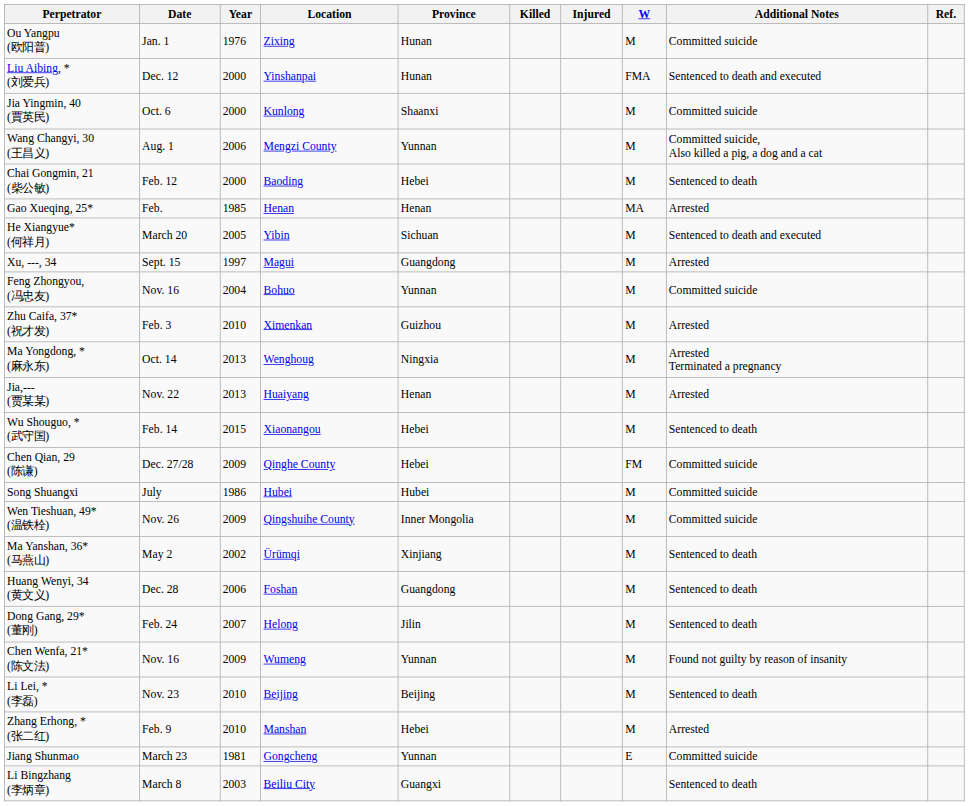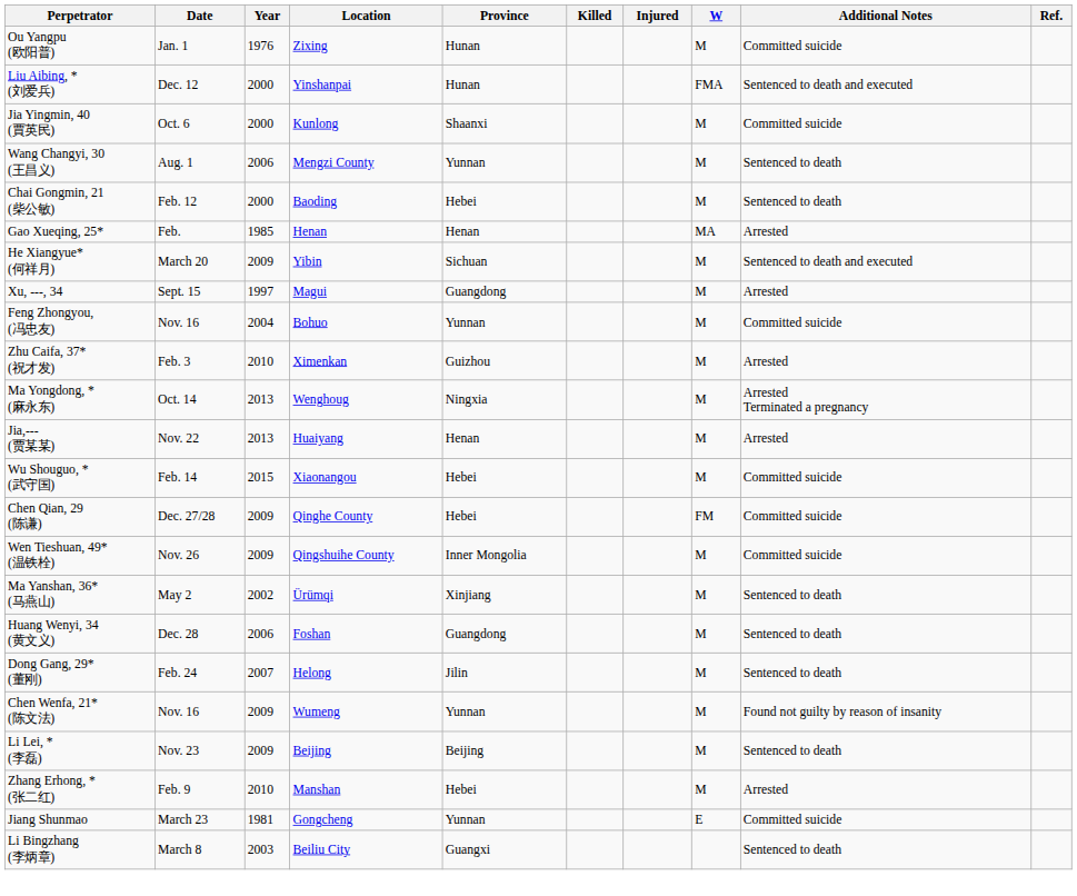 <table class="wikitable sortable" width="100%" style="font-size:96%;">
 <tr>
 <th>Perpetrator</th>
 <th>Date</th>
 <th>Year</th>
 <th>Location</th>
 <th>Province</th>
 <th>Killed</th>
 <th>Injured</th>
 <th><a href='#'>W</a></th>
 <th>Additional Notes</th>
 <th>Ref.</th>
 </tr>
 <tr>
 <td>Ou Yangpu<br>(欧阳普)</td>
 <td> Jan. 1</td>
 <td>1976</td>
 <td><a href='#'>Zixing</a></td>
 <td>Hunan</td>
 <td></td>
 <td></td>
 <td>M</td>
 <td>Committed suicide</td>
 <td> </td>
 </tr>
 <tr>
 <td><a href='#'>Liu Aibing</a>, *<br>(刘爱兵)</td>
 <td> Dec. 12</td>
 <td>2000</td>
 <td><a href='#'>Yinshanpai</a></td>
 <td>Hunan</td>
 <td></td>
 <td></td>
 <td>FMA</td>
 <td>Sentenced to death and executed</td>
 <td> </td>
 </tr>
 <tr>
 <td>Jia Yingmin, 40<br>(賈英民)</td>
 <td> Oct. 6</td>
 <td>2000</td>
 <td><a href='#'>Kunlong</a></td>
 <td>Shaanxi</td>
 <td></td>
 <td></td>
 <td>M</td>
 <td>Committed suicide</td>
 <td> </td>
 </tr>
 <tr>
 <td>Wang Changyi, 30<br>(王昌义)</td>
 <td> Aug. 1</td>
 <td>2006</td>
 <td><a href='#'>Mengzi County</a></td>
 <td>Yunnan</td>
 <td></td>
 <td></td>
 <td>M</td>
-<td>Committed suicide,<br>Also killed a pig, a dog and a cat</td>
+<td>Sentenced to death</td>
 <td> </td>
 </tr>
 <tr>
 <td>Chai Gongmin, 21<br>(柴公敏)</td>
 <td> Feb. 12</td>
 <td>2000</td>
 <td><a href='#'>Baoding</a></td>
 <td>Hebei</td>
 <td></td>
 <td></td>
 <td>M</td>
 <td>Sentenced to death</td>
 <td>  </td>
 </tr>
 <tr>
 <td>Gao Xueqing, 25*</td>
 <td> Feb.</td>
 <td>1985</td>
 <td><a href='#'>Henan</a></td>
 <td>Henan</td>
 <td></td>
 <td></td>
 <td>MA</td>
 <td>Arrested</td>
 <td> </td>
 </tr>
 <tr>
 <td>He Xiangyue*<br>(何祥月)</td>
 <td> March 20</td>
-<td>2005</td>
+<td>2009</td>
 <td><a href='#'>Yibin</a></td>
 <td>Sichuan</td>
 <td></td>
 <td></td>
 <td>M</td>
 <td>Sentenced to death and executed</td>
 <td> </td>
 </tr>
 <tr>
 <td>Xu, ---, 34</td>
 <td> Sept. 15</td>
 <td>1997</td>
 <td><a href='#'>Magui</a></td>
 <td>Guangdong</td>
 <td></td>
 <td></td>
 <td>M</td>
 <td>Arrested</td>
 <td> </td>
 </tr>
 <tr>
 <td>Feng Zhongyou, <br>(冯忠友)</td>
 <td> Nov. 16</td>
 <td>2004</td>
 <td><a href='#'>Bohuo</a></td>
 <td>Yunnan</td>
 <td></td>
 <td></td>
 <td>M</td>
 <td>Committed suicide</td>
 <td> </td>
 </tr>
 <tr>
 <td>Zhu Caifa, 37*<br>(祝才发)</td>
 <td> Feb. 3</td>
 <td>2010</td>
 <td><a href='#'>Ximenkan</a></td>
 <td>Guizhou</td>
 <td></td>
 <td></td>
 <td>M</td>
 <td>Arrested</td>
 <td> </td>
 </tr>
 <tr>
 <td>Ma Yongdong, *<br>(麻永东)</td>
 <td> Oct. 14</td>
 <td>2013</td>
 <td><a href='#'>Wenghoug</a></td>
 <td>Ningxia</td>
 <td></td>
 <td></td>
 <td>M</td>
 <td>Arrested<br>Terminated a pregnancy</td>
 <td></td>
 </tr>
 <tr>
 <td>Jia,---<br>(贾某某)</td>
 <td> Nov. 22</td>
 <td>2013</td>
 <td><a href='#'>Huaiyang</a></td>
 <td>Henan</td>
 <td></td>
 <td></td>
 <td>M</td>
 <td>Arrested</td>
 <td> </td>
 </tr>
 <tr>
 <td>Wu Shouguo, *<br>(武守国)</td>
 <td> Feb. 14</td>
 <td>2015</td>
 <td><a href='#'>Xiaonangou</a></td>
 <td>Hebei</td>
 <td></td>
 <td></td>
 <td>M</td>
-<td>Sentenced to death</td>
+<td>Committed suicide</td>
 <td></td>
 </tr>
 <tr>
 <td>Chen Qian, 29<br>(陈谦)</td>
 <td> Dec. 27/28</td>
 <td>2009</td>
 <td><a href='#'>Qinghe County</a></td>
 <td>Hebei</td>
 <td></td>
 <td></td>
 <td>FM</td>
-<td>Committed suicide</td>
-<td> </td>
-</tr>
-<tr>
-<td>Song Shuangxi</td>
-<td> July</td>
-<td>1986</td>
-<td><a href='#'>Hubei</a></td>
-<td>Hubei</td>
-<td></td>
-<td></td>
-<td>M</td>
 <td>Committed suicide</td>
 <td> </td>
 </tr>
 <tr>
 <td>Wen Tieshuan, 49*<br>(温铁栓)</td>
 <td> Nov. 26</td>
 <td>2009</td>
 <td><a href='#'>Qingshuihe County</a></td>
 <td>Inner Mongolia</td>
 <td></td>
 <td></td>
 <td>M</td>
 <td>Committed suicide</td>
 <td> </td>
 </tr>
 <tr>
 <td>Ma Yanshan, 36*<br>(马燕山)</td>
 <td> May 2</td>
 <td>2002</td>
 <td> <a href='#'>Ürümqi</a></td>
 <td>Xinjiang</td>
 <td></td>
 <td></td>
 <td>M</td>
 <td>Sentenced to death</td>
 <td> </td>
 </tr>
 <tr>
 <td>Huang Wenyi, 34<br>(黄文义)</td>
 <td> Dec. 28</td>
 <td>2006</td>
 <td><a href='#'>Foshan</a></td>
 <td>Guangdong</td>
 <td></td>
 <td></td>
 <td>M</td>
 <td>Sentenced to death</td>
 <td> </td>
 </tr>
 <tr>
 <td>Dong Gang, 29*<br>(董刚)</td>
 <td> Feb. 24</td>
 <td>2007</td>
 <td><a href='#'>Helong</a></td>
 <td>Jilin</td>
 <td></td>
 <td></td>
 <td>M</td>
 <td>Sentenced to death</td>
 <td> </td>
 </tr>
 <tr>
 <td>Chen Wenfa, 21*<br>(陈文法)</td>
 <td> Nov. 16</td>
 <td>2009</td>
 <td><a href='#'>Wumeng</a></td>
 <td>Yunnan</td>
 <td></td>
 <td></td>
 <td>M</td>
 <td>Found not guilty by reason of insanity</td>
 <td> </td>
 </tr>
 <tr>
 <td>Li Lei, *<br>(李磊)</td>
 <td> Nov. 23</td>
-<td>2010</td>
+<td>2009</td>
 <td><a href='#'>Beijing</a></td>
 <td>Beijing</td>
 <td></td>
 <td></td>
 <td>M</td>
 <td>Sentenced to death</td>
 <td> </td>
 </tr>
 <tr>
 <td>Zhang Erhong, *<br>(张二红)</td>
 <td> Feb. 9</td>
 <td>2010</td>
 <td><a href='#'>Manshan</a></td>
 <td>Hebei</td>
 <td></td>
 <td></td>
 <td>M</td>
 <td>Arrested</td>
 <td> </td>
 </tr>
 <tr>
 <td>Jiang Shunmao</td>
 <td> March 23</td>
 <td>1981</td>
 <td><a href='#'>Gongcheng</a></td>
 <td>Yunnan</td>
 <td></td>
 <td></td>
 <td>E</td>
 <td>Committed suicide</td>
 <td></td>
 </tr>
 <tr>
 <td>Li Bingzhang<br>(李炳章)</td>
 <td> March 8</td>
 <td>2003</td>
 <td><a href='#'>Beiliu City</a></td>
 <td>Guangxi</td>
 <td></td>
 <td></td>
 <td></td>
 <td>Sentenced to death</td>
 <td> </td>
 </tr>
 </table>
